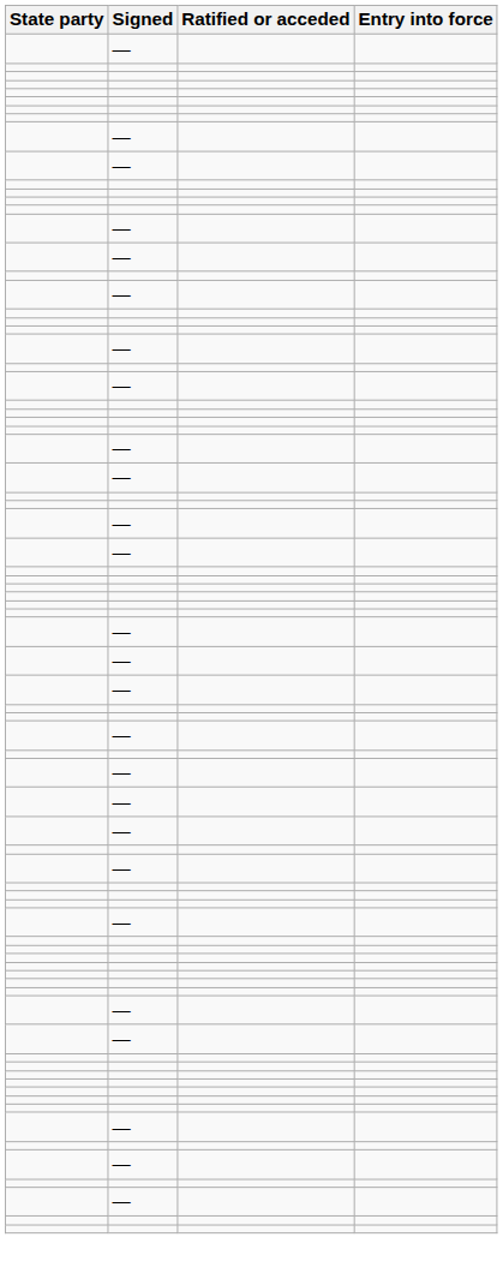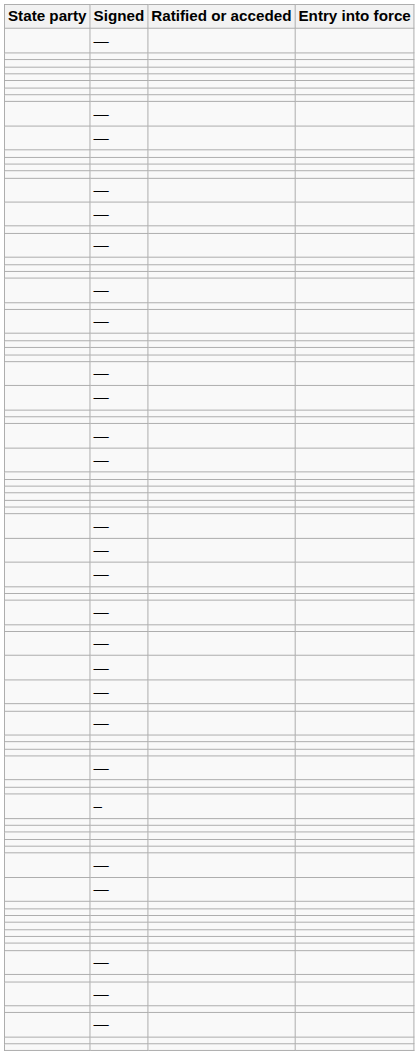 <table class="wikitable sortable">
 <tr>
 <th>State party</th>
 <th>Signed</th>
 <th>Ratified or acceded</th>
 <th>Entry into force</th>
 </tr>
 <tr>
 <td></td>
 <td>—</td>
 <td></td>
 <td></td>
 </tr>
 <tr>
 <td></td>
 <td></td>
 <td></td>
 <td></td>
 </tr>
 <tr>
 <td></td>
 <td></td>
 <td></td>
 <td></td>
 </tr>
 <tr>
 <td></td>
 <td></td>
 <td></td>
 <td></td>
 </tr>
 <tr>
 <td></td>
 <td></td>
 <td></td>
 <td></td>
 </tr>
 <tr>
 <td></td>
 <td></td>
 <td></td>
 <td></td>
 </tr>
 <tr>
 <td></td>
 <td></td>
 <td></td>
 <td></td>
 </tr>
 <tr>
 <td></td>
 <td></td>
 <td></td>
 <td></td>
 </tr>
 <tr>
 <td></td>
 <td>—</td>
 <td></td>
 <td></td>
 </tr>
 <tr>
 <td></td>
 <td>—</td>
 <td></td>
 <td></td>
 </tr>
 <tr>
 <td></td>
 <td></td>
 <td></td>
 <td></td>
 </tr>
 <tr>
 <td></td>
 <td></td>
 <td></td>
 <td></td>
 </tr>
 <tr>
 <td></td>
 <td></td>
 <td></td>
 <td></td>
 </tr>
 <tr>
 <td></td>
 <td></td>
 <td></td>
 <td></td>
 </tr>
 <tr>
 <td></td>
 <td>—</td>
 <td></td>
 <td></td>
 </tr>
 <tr>
 <td></td>
 <td>—</td>
 <td></td>
 <td></td>
 </tr>
 <tr>
 <td></td>
 <td></td>
 <td></td>
 <td></td>
 </tr>
 <tr>
 <td></td>
 <td>—</td>
 <td></td>
 <td></td>
 </tr>
 <tr>
 <td></td>
 <td></td>
 <td></td>
 <td></td>
 </tr>
 <tr>
 <td></td>
 <td></td>
 <td></td>
 <td></td>
 </tr>
 <tr>
 <td></td>
 <td></td>
 <td></td>
 <td></td>
 </tr>
 <tr>
 <td></td>
 <td>—</td>
 <td></td>
 <td></td>
 </tr>
 <tr>
 <td></td>
 <td></td>
 <td></td>
 <td></td>
 </tr>
 <tr>
 <td></td>
 <td>—</td>
 <td></td>
 <td></td>
 </tr>
 <tr>
 <td></td>
 <td></td>
 <td></td>
 <td></td>
 </tr>
 <tr>
 <td></td>
 <td></td>
 <td></td>
 <td></td>
 </tr>
 <tr>
 <td></td>
 <td></td>
 <td></td>
 <td></td>
 </tr>
 <tr>
 <td></td>
 <td></td>
 <td></td>
 <td></td>
 </tr>
 <tr>
 <td></td>
 <td>—</td>
 <td></td>
 <td></td>
 </tr>
 <tr>
 <td></td>
 <td>—</td>
 <td></td>
 <td></td>
 </tr>
 <tr>
 <td></td>
 <td></td>
 <td></td>
 <td></td>
 </tr>
 <tr>
 <td></td>
 <td></td>
 <td></td>
 <td></td>
 </tr>
 <tr>
 <td></td>
 <td>—</td>
 <td></td>
 <td></td>
 </tr>
 <tr>
 <td></td>
 <td>—</td>
 <td></td>
 <td></td>
 </tr>
 <tr>
 <td></td>
 <td></td>
 <td></td>
 <td></td>
 </tr>
 <tr>
 <td></td>
 <td></td>
 <td></td>
 <td></td>
 </tr>
 <tr>
 <td></td>
 <td></td>
 <td></td>
 <td></td>
 </tr>
 <tr>
 <td></td>
 <td></td>
 <td></td>
 <td></td>
 </tr>
 <tr>
 <td></td>
 <td></td>
 <td></td>
 <td></td>
 </tr>
 <tr>
 <td></td>
 <td></td>
 <td></td>
 <td></td>
 </tr>
 <tr>
 <td></td>
 <td>—</td>
 <td></td>
 <td></td>
 </tr>
 <tr>
 <td></td>
 <td>—</td>
 <td></td>
 <td></td>
 </tr>
 <tr>
 <td></td>
 <td>—</td>
 <td></td>
 <td></td>
 </tr>
 <tr>
 <td></td>
 <td></td>
 <td></td>
 <td></td>
 </tr>
 <tr>
 <td></td>
 <td></td>
 <td></td>
 <td></td>
 </tr>
 <tr>
 <td></td>
 <td>—</td>
 <td></td>
 <td></td>
 </tr>
 <tr>
 <td></td>
 <td></td>
 <td></td>
 <td></td>
 </tr>
 <tr>
 <td></td>
 <td>—</td>
 <td></td>
 <td></td>
 </tr>
 <tr>
 <td></td>
 <td>—</td>
 <td></td>
 <td></td>
 </tr>
 <tr>
 <td></td>
 <td>—</td>
 <td></td>
 <td></td>
 </tr>
 <tr>
 <td></td>
 <td></td>
 <td></td>
 <td></td>
 </tr>
 <tr>
 <td></td>
 <td>—</td>
 <td></td>
 <td></td>
 </tr>
 <tr>
 <td></td>
 <td></td>
 <td></td>
 <td></td>
 </tr>
 <tr>
 <td></td>
 <td></td>
 <td></td>
 <td></td>
 </tr>
 <tr>
 <td></td>
 <td></td>
 <td></td>
 <td></td>
 </tr>
 <tr>
 <td></td>
 <td>—</td>
 <td></td>
 <td></td>
 </tr>
 <tr>
 <td></td>
 <td></td>
 <td></td>
 <td></td>
 </tr>
 <tr>
 <td></td>
 <td></td>
 <td></td>
 <td></td>
 </tr>
 <tr>
 <td></td>
+<td>–</td>
+<td></td>
+<td></td>
+</tr>
+<tr>
+<td></td>
 <td></td>
 <td></td>
 <td></td>
 </tr>
 <tr>
 <td></td>
 <td></td>
 <td></td>
 <td></td>
 </tr>
 <tr>
 <td></td>
 <td></td>
 <td></td>
 <td></td>
 </tr>
 <tr>
 <td></td>
 <td></td>
 <td></td>
 <td></td>
 </tr>
 <tr>
 <td></td>
 <td></td>
 <td></td>
 <td></td>
 </tr>
 <tr>
 <td></td>
 <td>—</td>
 <td></td>
 <td></td>
 </tr>
 <tr>
 <td></td>
 <td>—</td>
 <td></td>
 <td></td>
 </tr>
 <tr>
 <td></td>
 <td></td>
 <td></td>
 <td></td>
 </tr>
 <tr>
 <td></td>
 <td></td>
 <td></td>
 <td></td>
 </tr>
 <tr>
 <td></td>
 <td></td>
 <td></td>
 <td></td>
 </tr>
 <tr>
 <td></td>
 <td></td>
 <td></td>
 <td></td>
 </tr>
 <tr>
 <td></td>
 <td></td>
 <td></td>
 <td></td>
 </tr>
 <tr>
 <td></td>
 <td></td>
 <td></td>
 <td></td>
 </tr>
 <tr>
 <td></td>
 <td></td>
 <td></td>
 <td></td>
 </tr>
 <tr>
 <td></td>
 <td>—</td>
 <td></td>
 <td></td>
 </tr>
 <tr>
 <td></td>
 <td></td>
 <td></td>
 <td></td>
 </tr>
 <tr>
 <td></td>
 <td>—</td>
 <td></td>
 <td></td>
 </tr>
 <tr>
 <td></td>
 <td></td>
 <td></td>
 <td></td>
 </tr>
 <tr>
 <td></td>
 <td>—</td>
 <td></td>
 <td></td>
 </tr>
 <tr>
 <td></td>
 <td></td>
 <td></td>
 <td></td>
 </tr>
 <tr>
 <td></td>
 <td></td>
 <td></td>
 <td></td>
 </tr>
 </table>
